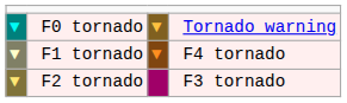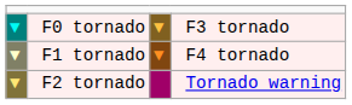 <table class="wikitable" align="right" style="margin: 1em; margin-top: 0;">
 <tr>
 <td colspan="4" align="center"></td>
 </tr>
 <tr bgcolor=#FFEFEF>
 <td style="width:10px; height:10px; background:#00807c; color:#00faf4">▼</td>
 <td> F0 tornado</td>
 <td style="width:10px; height:10px; background:#806020; color:#ffc140;">▼</td>
-<td> <a href='#'>Tornado warning</a></td>
+<td> F3 tornado</td>
 </tr>
 <tr bgcolor=#FFEFEF>
 <td style="width:10px; height:10px; background:#808066; color:#ffffcc">▼</td>
 <td> F1 tornado</td>
 <td style="width:10px; height:5px; background:#804610; color:#ff8f20;">▼</td>
 <td> F4 tornado</td>
 </tr>
 <tr bgcolor=#FFEFEF>
 <td style="width:10px; height:5px; background:#80733a; color:#ffe775">▼</td>
 <td> F2 tornado</td>
 <td style="width:10px; height:5px; background:#a00068;"></td>
-<td> F3 tornado</td>
+<td> <a href='#'>Tornado warning</a></td>
 </tr>
 </table>
